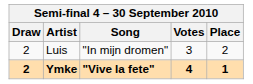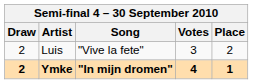 <table class="sortable wikitable" style="margin: 1em auto 1em auto; text-align:center">
 <tr>
 <th colspan="5">Semi-final 4 – 30 September 2010</th>
 </tr>
 <tr bgcolor="#CCCCCC">
 <th>Draw</th>
 <th>Artist</th>
 <th>Song</th>
 <th>Votes</th>
 <th>Place</th>
 </tr>
 <tr>
 <td>2</td>
 <td align="left">Luis</td>
-<td align="left">"In mijn dromen"</td>
+<td align="left">"Vive la fete"</td>
 <td>3</td>
 <td>2</td>
 </tr>
 <tr style="font-weight:bold;background:navajowhite;">
 <td>2</td>
 <td align="left">Ymke</td>
-<td align="left">"Vive la fete"</td>
+<td align="left">"In mijn dromen"</td>
 <td>4</td>
 <td>1</td>
 </tr>
 </table>
